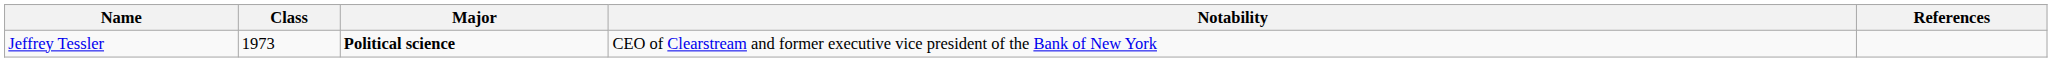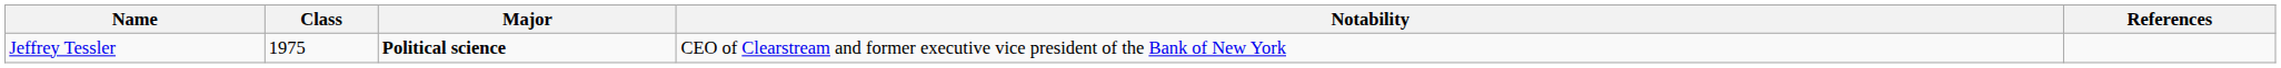 <table class="wikitable" style="width:100%;">
 <tr>
 <th>Name</th>
 <th>Class</th>
 <th>Major</th>
 <th>Notability</th>
 <th>References</th>
 </tr>
 <tr>
 <td><a href='#'>Jeffrey Tessler</a></td>
-<td>1973</td>
+<td>1975</td>
 <td><strong>Political science</strong></td>
 <td>CEO of <a href='#'>Clearstream</a> and former executive vice president of the <a href='#'>Bank of New York</a></td>
 <td></td>
 </tr>
 </table>
